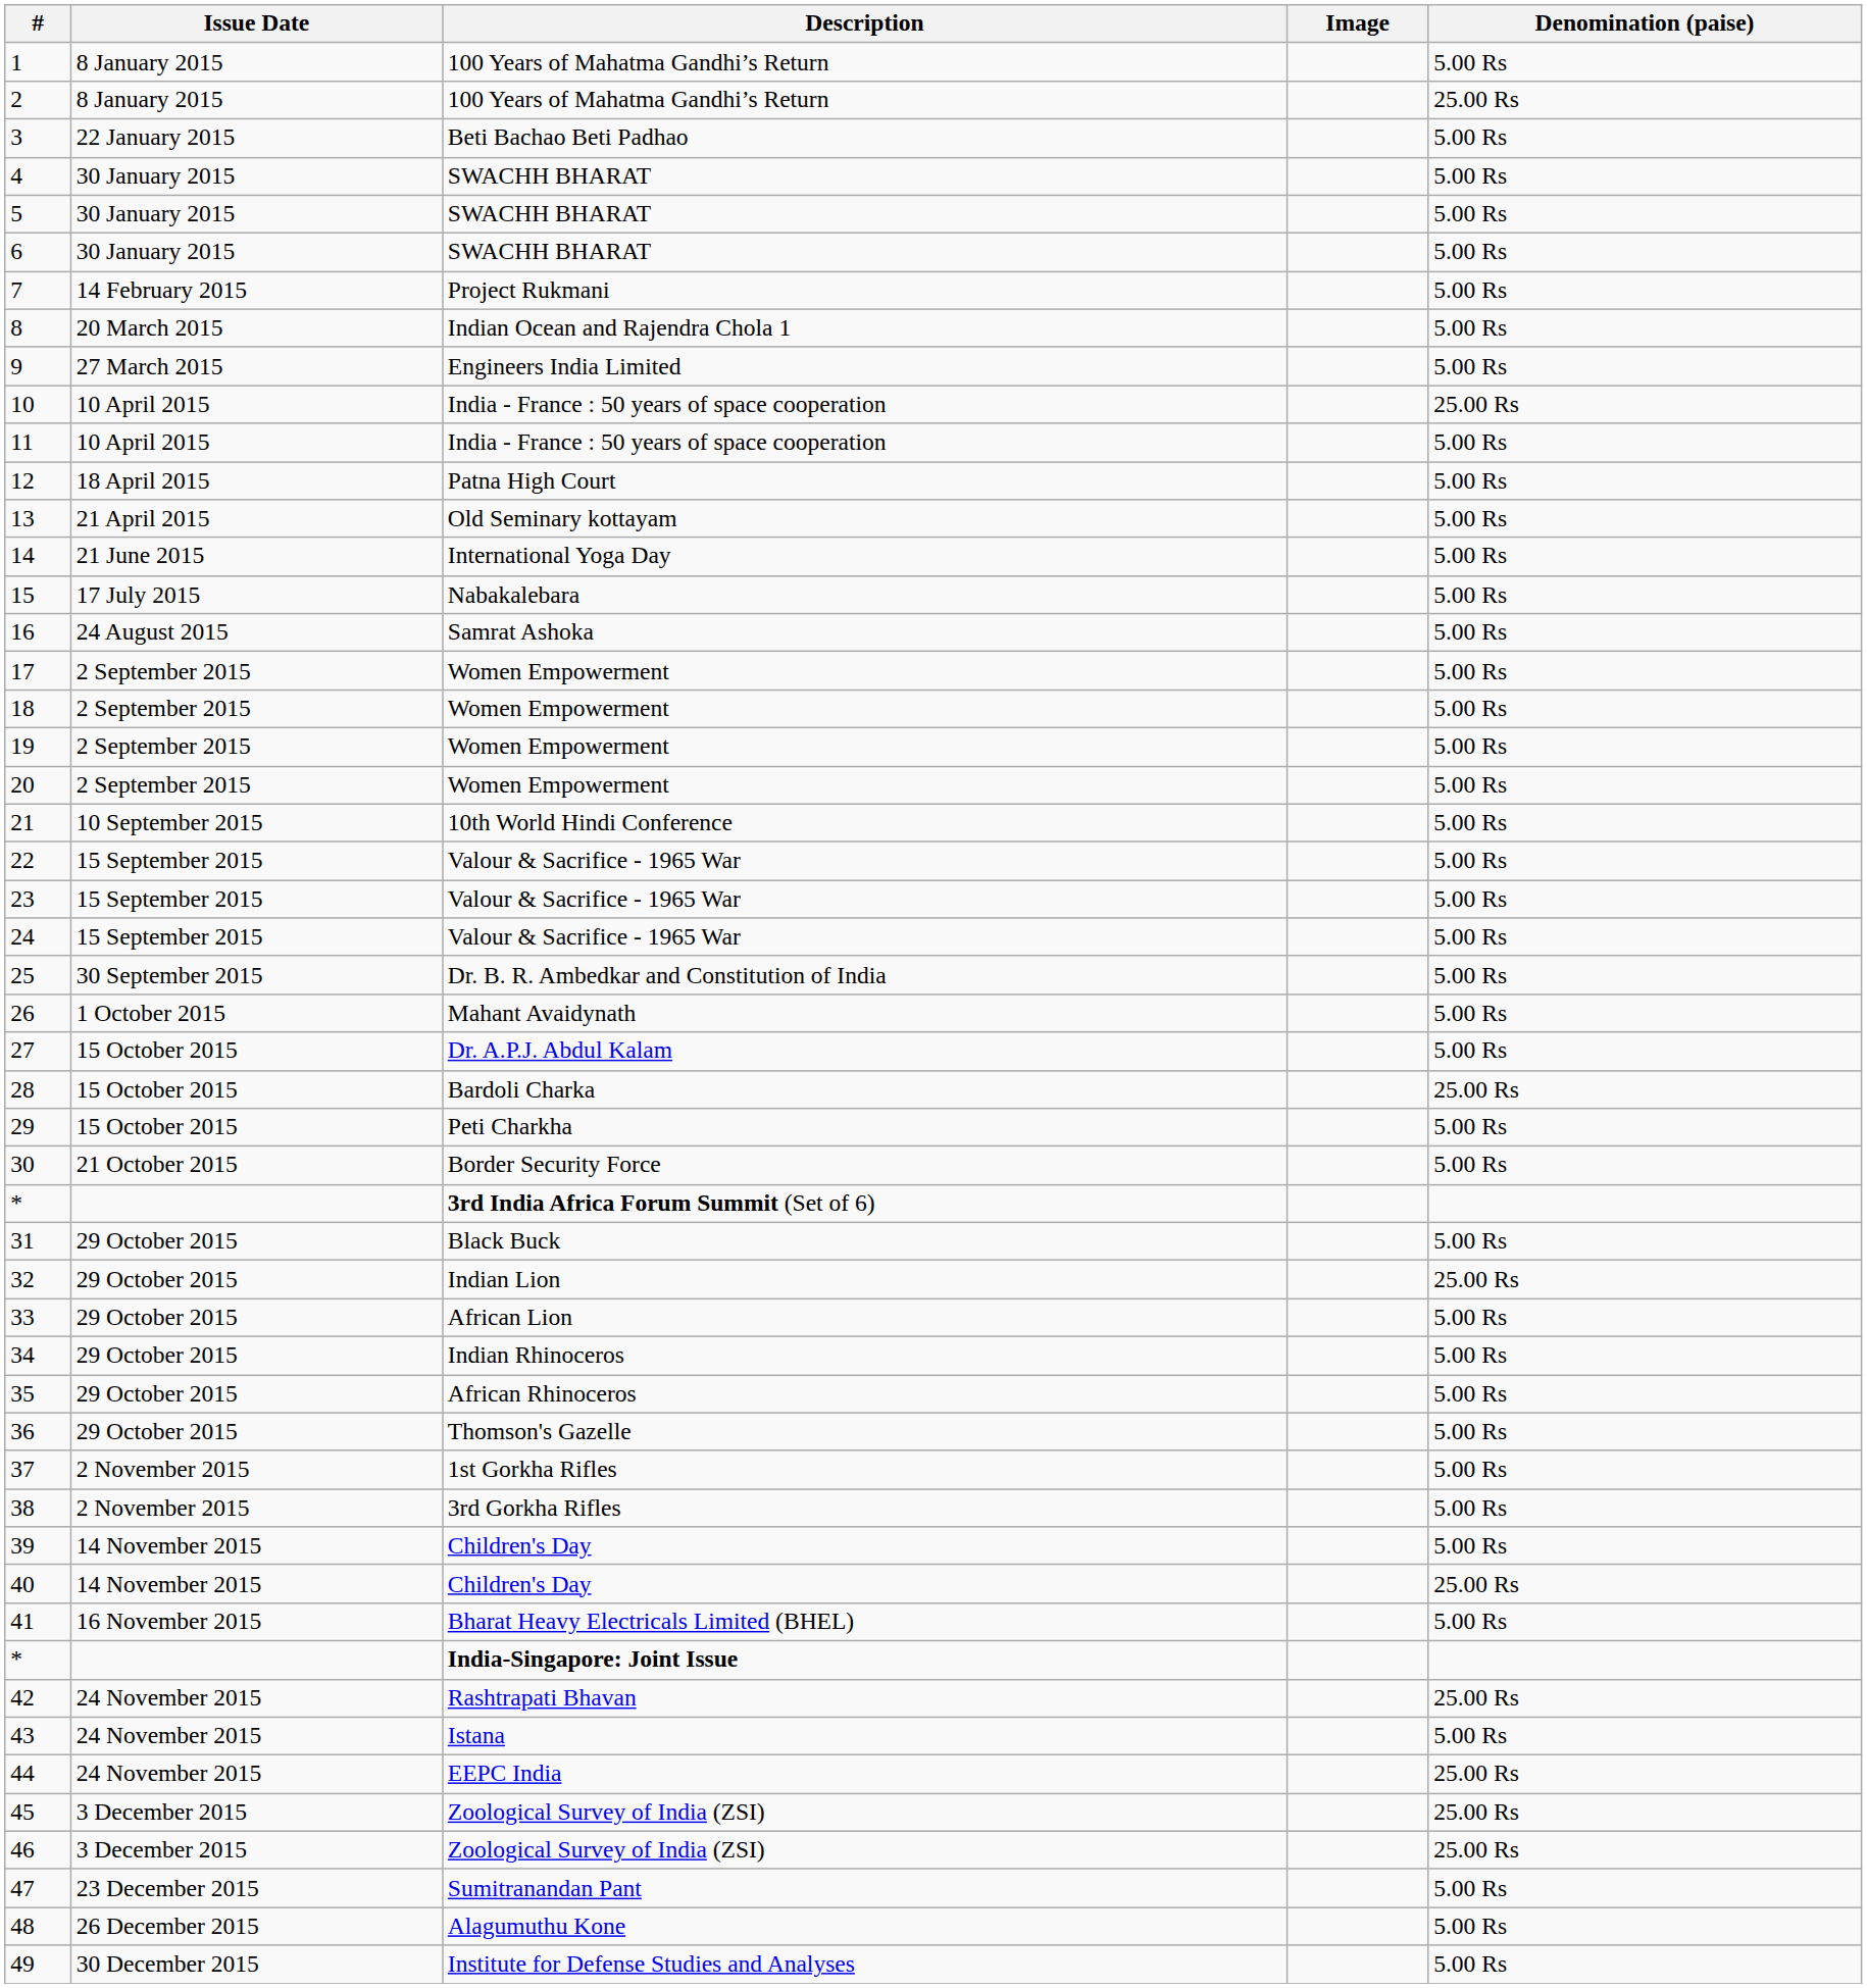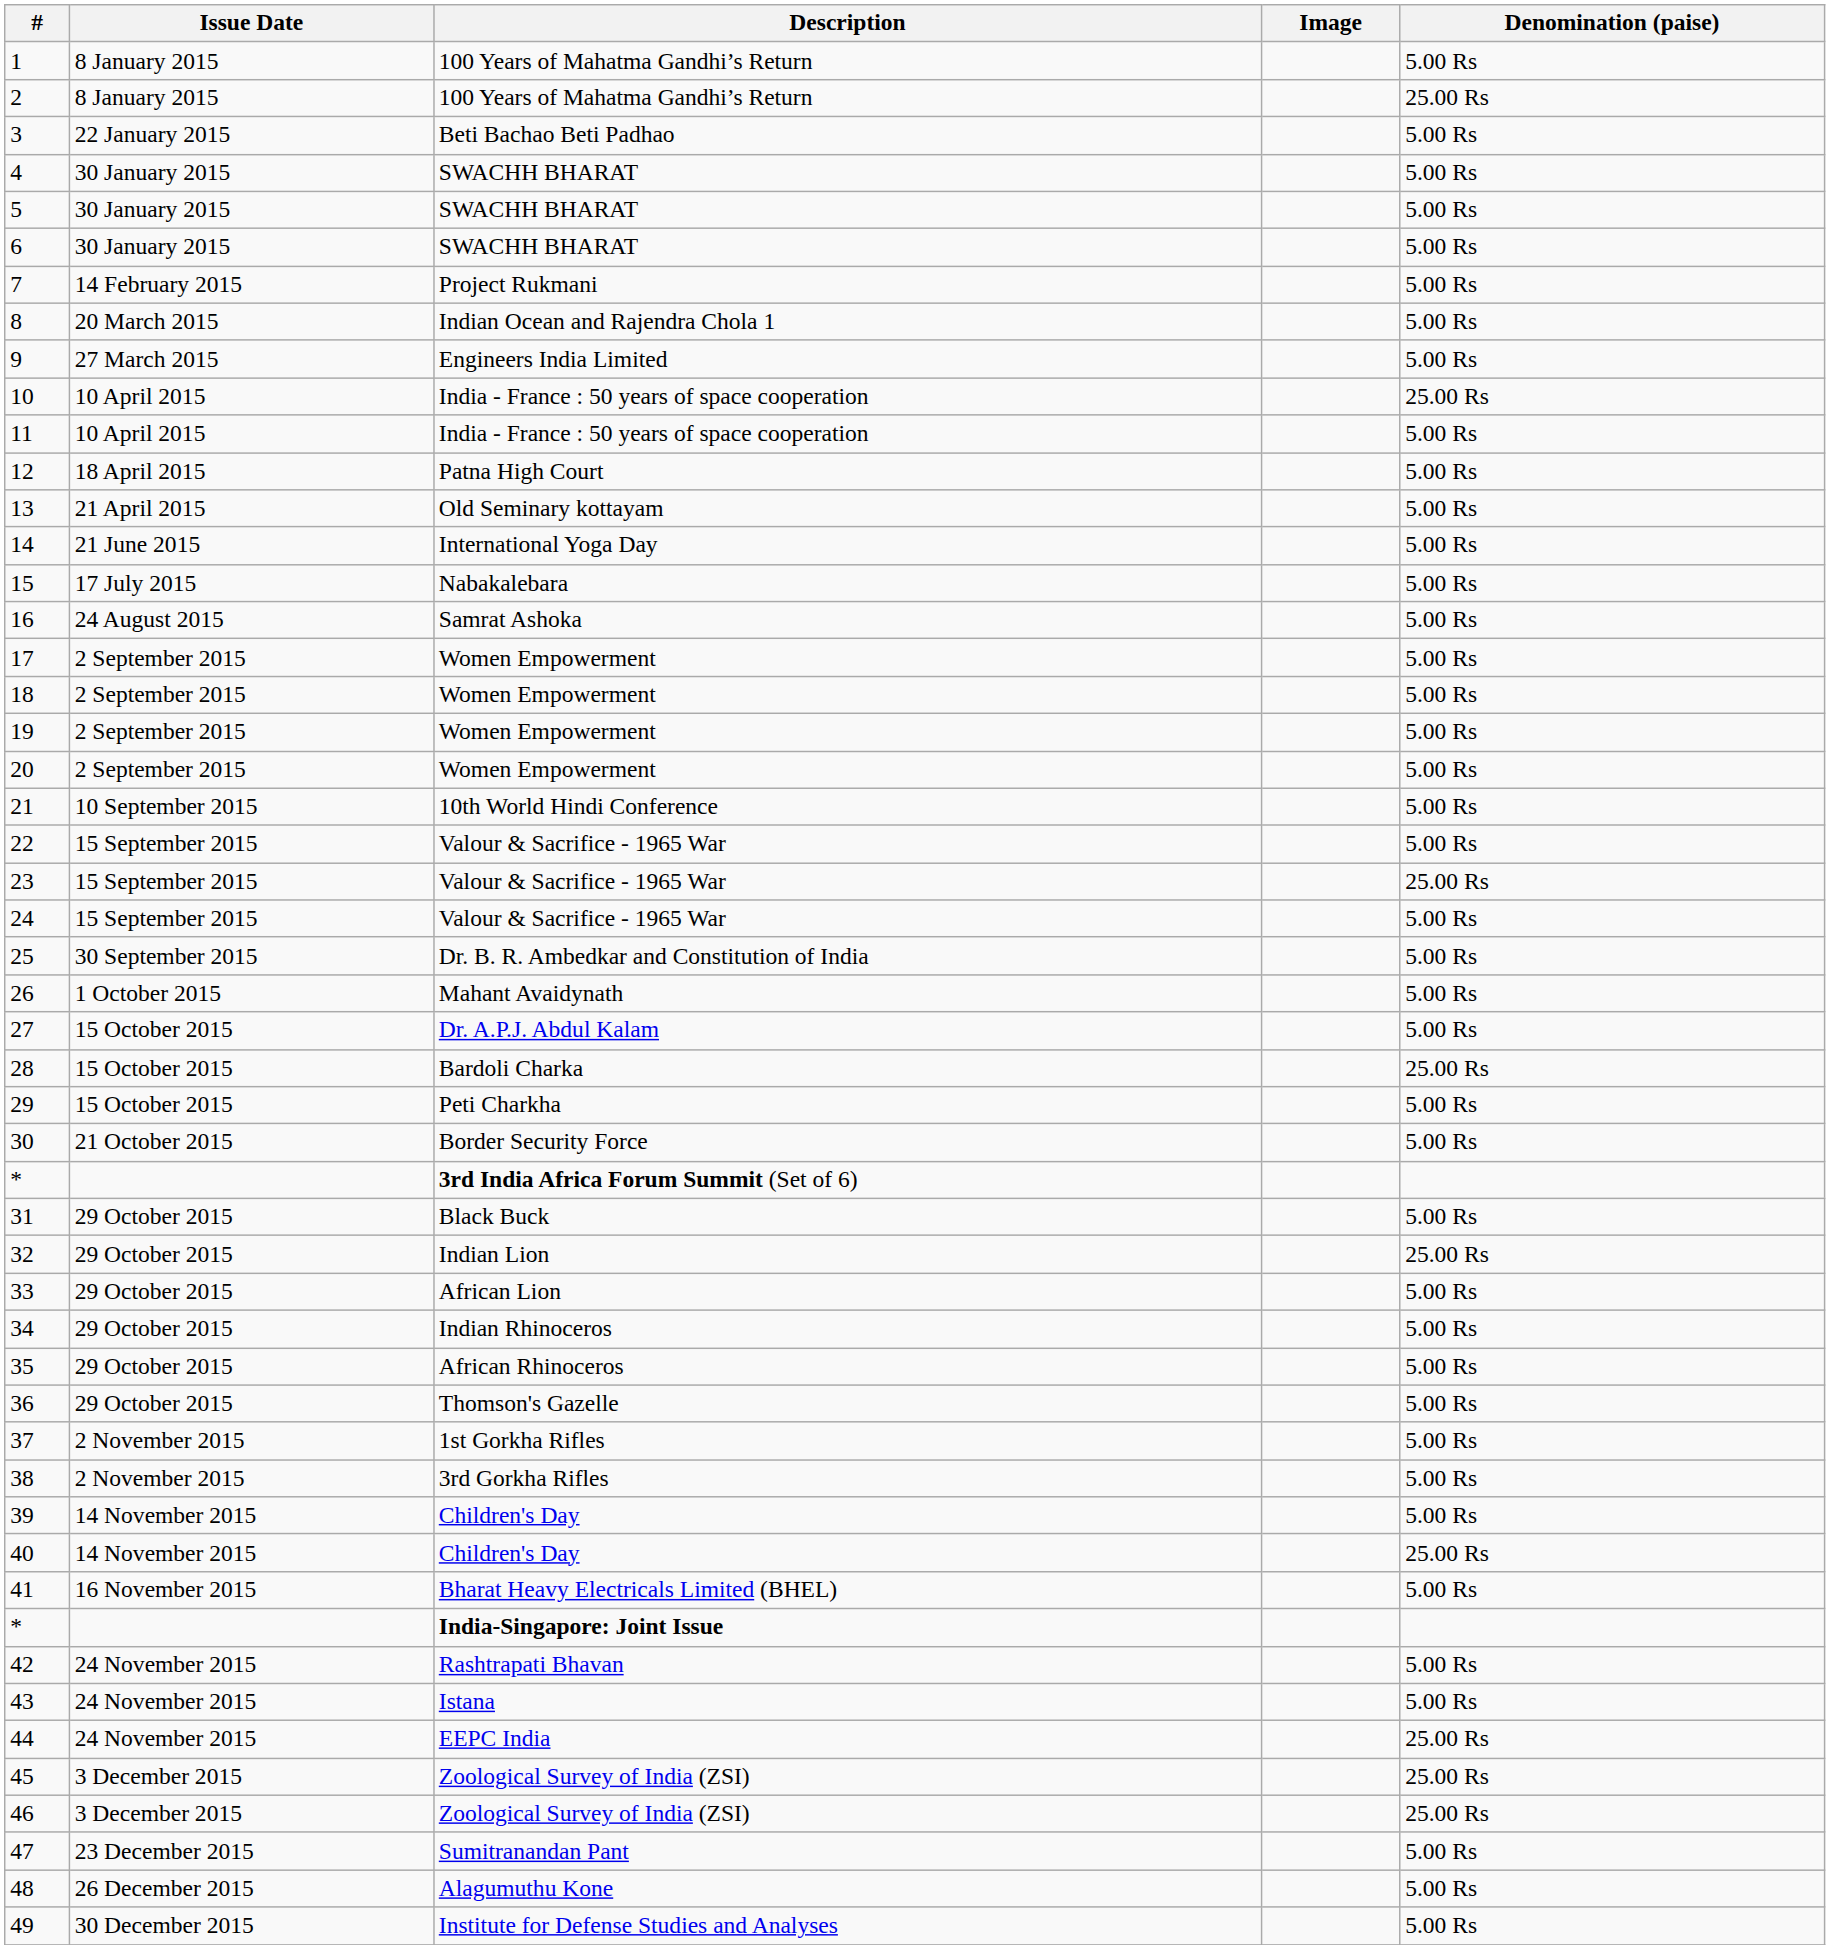 <table class = "wikitable"  style = "text-align:justify" width = "98%">
 <tr>
 <th>#</th>
 <th>Issue Date</th>
 <th>Description</th>
 <th>Image</th>
 <th>Denomination (paise)</th>
 </tr>
 <tr>
 <td>1</td>
 <td>8 January 2015</td>
 <td>100 Years of Mahatma Gandhi’s Return</td>
 <td></td>
 <td>5.00 Rs</td>
 </tr>
 <tr>
 <td>2</td>
 <td>8 January 2015</td>
 <td>100 Years of Mahatma Gandhi’s Return</td>
 <td></td>
 <td>25.00 Rs</td>
 </tr>
 <tr>
 <td>3</td>
 <td>22 January 2015</td>
 <td>Beti Bachao Beti Padhao</td>
 <td></td>
 <td>5.00 Rs</td>
 </tr>
 <tr>
 <td>4</td>
 <td>30 January 2015</td>
 <td>SWACHH  BHARAT</td>
 <td></td>
 <td>5.00 Rs</td>
 </tr>
 <tr>
 <td>5</td>
 <td>30 January 2015</td>
 <td>SWACHH  BHARAT</td>
 <td></td>
 <td>5.00 Rs</td>
 </tr>
 <tr>
 <td>6</td>
 <td>30 January 2015</td>
 <td>SWACHH  BHARAT</td>
 <td></td>
 <td>5.00 Rs</td>
 </tr>
 <tr>
 <td>7</td>
 <td>14 February 2015</td>
 <td>Project Rukmani</td>
 <td></td>
 <td>5.00 Rs</td>
 </tr>
 <tr>
 <td>8</td>
 <td>20 March 2015</td>
 <td>Indian Ocean and Rajendra Chola 1</td>
 <td></td>
 <td>5.00 Rs</td>
 </tr>
 <tr>
 <td>9</td>
 <td>27 March 2015</td>
 <td>Engineers India Limited</td>
 <td></td>
 <td>5.00 Rs</td>
 </tr>
 <tr>
 <td>10</td>
 <td>10 April 2015</td>
 <td>India - France : 50 years of space cooperation</td>
 <td></td>
 <td>25.00 Rs</td>
 </tr>
 <tr>
 <td>11</td>
 <td>10 April 2015</td>
 <td>India - France : 50 years of space cooperation</td>
 <td></td>
 <td>5.00 Rs</td>
 </tr>
 <tr>
 <td>12</td>
 <td>18 April 2015</td>
 <td>Patna High Court</td>
 <td></td>
 <td>5.00 Rs</td>
 </tr>
 <tr>
 <td>13</td>
 <td>21 April 2015</td>
 <td>Old Seminary kottayam</td>
 <td></td>
 <td>5.00 Rs</td>
 </tr>
 <tr>
 <td>14</td>
 <td>21 June 2015</td>
 <td>International Yoga Day</td>
 <td></td>
 <td>5.00 Rs</td>
 </tr>
 <tr>
 <td>15</td>
 <td>17 July 2015</td>
 <td>Nabakalebara</td>
 <td></td>
 <td>5.00 Rs</td>
 </tr>
 <tr>
 <td>16</td>
 <td>24 August 2015</td>
 <td>Samrat Ashoka</td>
 <td></td>
 <td>5.00 Rs</td>
 </tr>
 <tr>
 <td>17</td>
 <td>2 September 2015</td>
 <td>Women Empowerment</td>
 <td></td>
 <td>5.00 Rs</td>
 </tr>
 <tr>
 <td>18</td>
 <td>2 September 2015</td>
 <td>Women Empowerment</td>
 <td></td>
 <td>5.00 Rs</td>
 </tr>
 <tr>
 <td>19</td>
 <td>2 September 2015</td>
 <td>Women Empowerment</td>
 <td></td>
 <td>5.00 Rs</td>
 </tr>
 <tr>
 <td>20</td>
 <td>2 September 2015</td>
 <td>Women Empowerment</td>
 <td></td>
 <td>5.00 Rs</td>
 </tr>
 <tr>
 <td>21</td>
 <td>10 September 2015</td>
 <td>10th World Hindi Conference</td>
 <td></td>
 <td>5.00 Rs</td>
 </tr>
 <tr>
 <td>22</td>
 <td>15 September 2015</td>
 <td>Valour & Sacrifice - 1965 War</td>
 <td></td>
 <td>5.00 Rs</td>
 </tr>
 <tr>
 <td>23</td>
 <td>15 September 2015</td>
 <td>Valour & Sacrifice - 1965 War</td>
 <td></td>
-<td>5.00 Rs</td>
+<td>25.00 Rs</td>
 </tr>
 <tr>
 <td>24</td>
 <td>15 September 2015</td>
 <td>Valour & Sacrifice - 1965 War</td>
 <td></td>
 <td>5.00 Rs</td>
 </tr>
 <tr>
 <td>25</td>
 <td>30 September 2015</td>
 <td>Dr. B. R. Ambedkar and Constitution of India</td>
 <td></td>
 <td>5.00 Rs</td>
 </tr>
 <tr>
 <td>26</td>
 <td>1 October 2015</td>
 <td>Mahant Avaidynath</td>
 <td></td>
 <td>5.00 Rs</td>
 </tr>
 <tr>
 <td>27</td>
 <td>15 October 2015</td>
 <td><a href='#'>Dr. A.P.J. Abdul Kalam</a></td>
 <td></td>
 <td>5.00 Rs</td>
 </tr>
 <tr>
 <td>28</td>
 <td>15 October 2015</td>
 <td>Bardoli Charka</td>
 <td></td>
 <td>25.00 Rs</td>
 </tr>
 <tr>
 <td>29</td>
 <td>15 October 2015</td>
 <td>Peti Charkha</td>
 <td></td>
 <td>5.00 Rs</td>
 </tr>
 <tr>
 <td>30</td>
 <td>21 October 2015</td>
 <td>Border Security Force</td>
 <td></td>
 <td>5.00 Rs</td>
 </tr>
 <tr>
 <td>*</td>
 <td></td>
 <td><strong>3rd India Africa Forum Summit</strong> (Set of 6)</td>
 <td></td>
 </tr>
 <tr>
 <td>31</td>
 <td>29 October 2015</td>
 <td>Black Buck</td>
 <td></td>
 <td>5.00 Rs</td>
 </tr>
 <tr>
 <td>32</td>
 <td>29 October 2015</td>
 <td>Indian Lion</td>
 <td></td>
 <td>25.00 Rs</td>
 </tr>
 <tr>
 <td>33</td>
 <td>29 October 2015</td>
 <td>African Lion</td>
 <td></td>
 <td>5.00 Rs</td>
 </tr>
 <tr>
 <td>34</td>
 <td>29 October 2015</td>
 <td>Indian Rhinoceros</td>
 <td></td>
 <td>5.00 Rs</td>
 </tr>
 <tr>
 <td>35</td>
 <td>29 October 2015</td>
 <td>African Rhinoceros</td>
 <td></td>
 <td>5.00 Rs</td>
 </tr>
 <tr>
 <td>36</td>
 <td>29 October 2015</td>
 <td>Thomson's Gazelle</td>
 <td></td>
 <td>5.00 Rs</td>
 </tr>
 <tr>
 <td>37</td>
 <td>2 November 2015</td>
 <td>1st Gorkha Rifles</td>
 <td></td>
 <td>5.00 Rs</td>
 </tr>
 <tr>
 <td>38</td>
 <td>2 November 2015</td>
 <td>3rd Gorkha Rifles</td>
 <td></td>
 <td>5.00 Rs</td>
 </tr>
 <tr>
 <td>39</td>
 <td>14 November 2015</td>
 <td><a href='#'>Children's Day</a></td>
 <td></td>
 <td>5.00 Rs</td>
 </tr>
 <tr>
 <td>40</td>
 <td>14 November 2015</td>
 <td><a href='#'>Children's Day</a></td>
 <td></td>
 <td>25.00 Rs</td>
 </tr>
 <tr>
 <td>41</td>
 <td>16 November 2015</td>
 <td><a href='#'>Bharat Heavy Electricals Limited</a> (BHEL)</td>
 <td></td>
 <td>5.00 Rs</td>
 </tr>
 <tr>
 <td>*</td>
 <td></td>
 <td><strong>India-Singapore: Joint Issue</strong></td>
 <td></td>
 </tr>
 <tr>
 <td>42</td>
 <td>24 November 2015</td>
 <td><a href='#'>Rashtrapati Bhavan</a></td>
 <td></td>
-<td>25.00 Rs</td>
+<td>5.00 Rs</td>
 </tr>
 <tr>
 <td>43</td>
 <td>24 November 2015</td>
 <td><a href='#'>Istana</a></td>
 <td></td>
 <td>5.00 Rs</td>
 </tr>
 <tr>
 <td>44</td>
 <td>24 November 2015</td>
 <td><a href='#'>EEPC India</a></td>
 <td></td>
 <td>25.00 Rs</td>
 </tr>
 <tr>
 <td>45</td>
 <td>3 December 2015</td>
 <td><a href='#'>Zoological Survey of India</a> (ZSI)</td>
 <td></td>
 <td>25.00 Rs</td>
 </tr>
 <tr>
 <td>46</td>
 <td>3 December 2015</td>
 <td><a href='#'>Zoological Survey of India</a> (ZSI)</td>
 <td></td>
 <td>25.00 Rs</td>
 </tr>
 <tr>
 <td>47</td>
 <td>23 December 2015</td>
 <td><a href='#'>Sumitranandan Pant</a></td>
 <td></td>
 <td>5.00 Rs</td>
 </tr>
 <tr>
 <td>48</td>
 <td>26 December 2015</td>
 <td><a href='#'>Alagumuthu Kone</a></td>
 <td></td>
 <td>5.00 Rs</td>
 </tr>
 <tr>
 <td>49</td>
 <td>30 December 2015</td>
 <td><a href='#'>Institute for Defense Studies and Analyses</a></td>
 <td></td>
 <td>5.00 Rs</td>
 </tr>
 <tr>
 </tr>
 </table>
